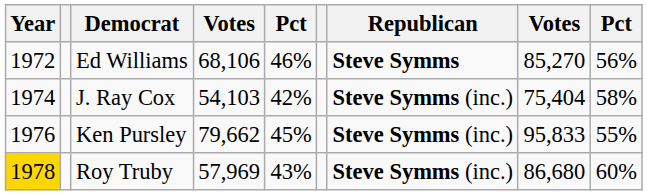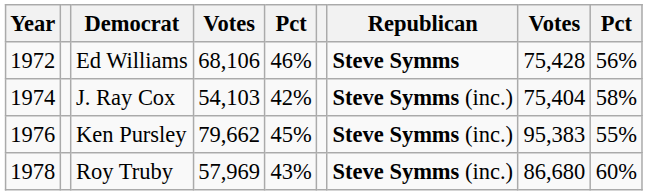 <table class="wikitable" style="margin:0.5em ; font-size:95%">
 <tr>
 <th>Year</th>
 <th></th>
 <th>Democrat</th>
 <th>Votes</th>
 <th>Pct</th>
 <th></th>
 <th>Republican</th>
 <th>Votes</th>
 <th>Pct</th>
 </tr>
 <tr>
 <td>1972</td>
 <td></td>
 <td>Ed Williams</td>
 <td>68,106</td>
 <td>46%</td>
 <td></td>
 <td><strong>Steve Symms</strong></td>
-<td>85,270</td>
+<td>75,428</td>
 <td>56%</td>
 </tr>
 <tr>
 <td>1974</td>
 <td></td>
 <td>J. Ray Cox</td>
 <td>54,103</td>
 <td>42%</td>
 <td></td>
 <td><strong>Steve Symms</strong> (inc.)</td>
 <td>75,404</td>
 <td>58%</td>
 </tr>
 <tr>
 <td>1976</td>
 <td></td>
 <td>Ken Pursley</td>
 <td>79,662</td>
 <td>45%</td>
 <td></td>
 <td><strong>Steve Symms</strong> (inc.)</td>
-<td>95,833</td>
+<td>95,383</td>
 <td>55%</td>
 </tr>
 <tr>
-<td style="background: gold;">1978</td>
+<td>1978</td>
 <td></td>
 <td>Roy Truby</td>
 <td>57,969</td>
 <td>43%</td>
 <td></td>
 <td><strong>Steve Symms</strong> (inc.)</td>
 <td>86,680</td>
 <td>60%</td>
 </tr>
 </table>
